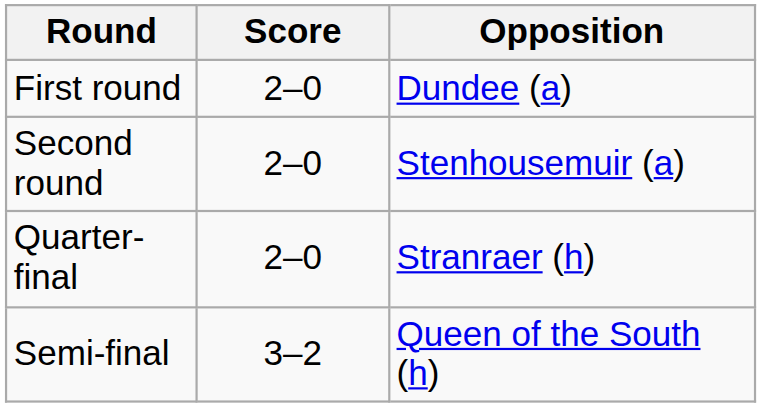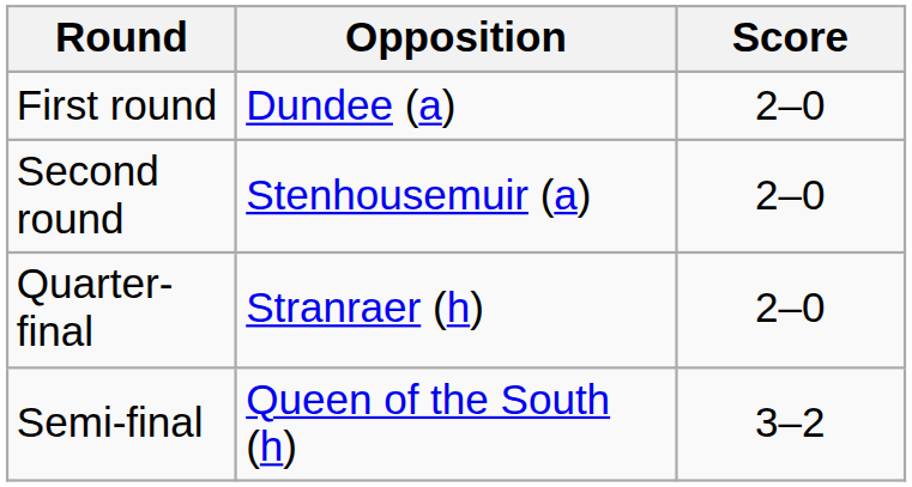 <table class="wikitable" style="text-align:left;margin-left:1em;float:right">
 <tr>
 <th width=80>Round</th>
+<th width=160>Opposition</th>
 <th width=80>Score</th>
-<th width=160>Opposition</th>
 </tr>
 <tr>
 <td>First round</td>
+<td><a href='#'>Dundee</a> (<a href='#'>a</a>)</td>
 <td align=center>2–0</td>
-<td><a href='#'>Dundee</a> (<a href='#'>a</a>)</td>
 </tr>
 <tr>
 <td>Second round</td>
+<td><a href='#'>Stenhousemuir</a> (<a href='#'>a</a>)</td>
 <td align=center>2–0</td>
-<td><a href='#'>Stenhousemuir</a> (<a href='#'>a</a>)</td>
 </tr>
 <tr>
 <td>Quarter-final</td>
+<td><a href='#'>Stranraer</a> (<a href='#'>h</a>)</td>
 <td align=center>2–0</td>
-<td><a href='#'>Stranraer</a> (<a href='#'>h</a>)</td>
 </tr>
 <tr>
 <td>Semi-final</td>
+<td><a href='#'>Queen of the South</a> (<a href='#'>h</a>)</td>
 <td align=center>3–2</td>
-<td><a href='#'>Queen of the South</a> (<a href='#'>h</a>)</td>
 </tr>
 </table>
